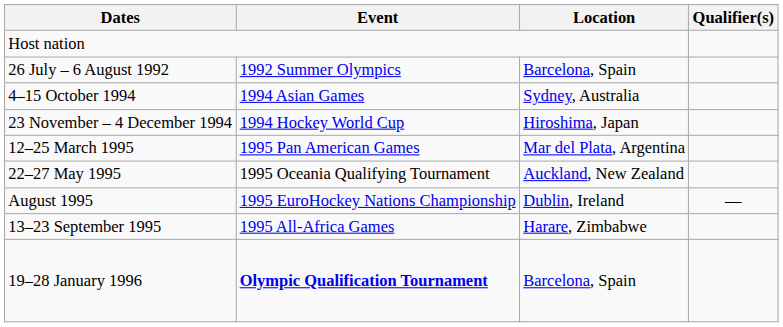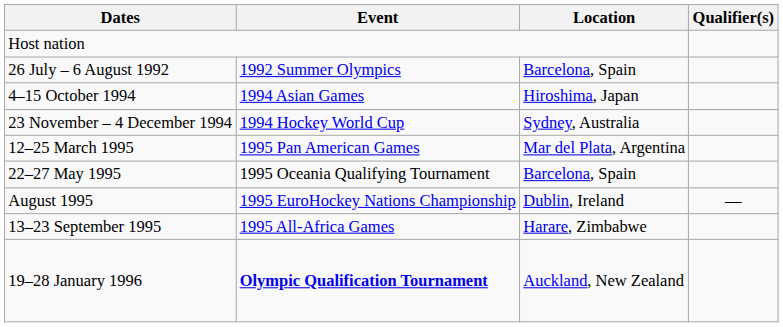 <table class=wikitable>
 <tr>
 <th>Dates</th>
 <th>Event</th>
 <th>Location</th>
 <th>Qualifier(s)</th>
 </tr>
 <tr>
 <td colspan=3>Host nation</td>
 <td></td>
 </tr>
 <tr>
 <td>26 July – 6 August 1992</td>
 <td><a href='#'>1992 Summer Olympics</a></td>
 <td><a href='#'>Barcelona</a>, Spain</td>
 <td></td>
 </tr>
 <tr>
 <td>4–15 October 1994</td>
 <td><a href='#'>1994 Asian Games</a></td>
-<td><a href='#'>Sydney</a>, Australia</td>
+<td><a href='#'>Hiroshima</a>, Japan</td>
 <td></td>
 </tr>
 <tr>
 <td>23 November – 4 December 1994</td>
 <td><a href='#'>1994 Hockey World Cup</a></td>
-<td><a href='#'>Hiroshima</a>, Japan</td>
+<td><a href='#'>Sydney</a>, Australia</td>
 <td></td>
 </tr>
 <tr>
 <td>12–25 March 1995</td>
 <td><a href='#'>1995 Pan American Games</a></td>
 <td><a href='#'>Mar del Plata</a>, Argentina</td>
 <td></td>
 </tr>
 <tr>
 <td>22–27 May 1995</td>
 <td>1995 Oceania Qualifying Tournament</td>
-<td><a href='#'>Auckland</a>, New Zealand</td>
+<td><a href='#'>Barcelona</a>, Spain</td>
 <td></td>
 </tr>
 <tr>
 <td>August 1995</td>
 <td><a href='#'>1995 EuroHockey Nations Championship</a></td>
 <td><a href='#'>Dublin</a>, Ireland</td>
 <td align=center>—</td>
 </tr>
 <tr>
 <td>13–23 September 1995</td>
 <td><a href='#'>1995 All-Africa Games</a></td>
 <td><a href='#'>Harare</a>, Zimbabwe</td>
 <td></td>
 </tr>
 <tr>
 <td>19–28 January 1996</td>
 <td><strong><a href='#'>Olympic Qualification Tournament</a></strong></td>
-<td><a href='#'>Barcelona</a>, Spain</td>
+<td><a href='#'>Auckland</a>, New Zealand</td>
 <td><br><br><br><br></td>
 </tr>
 </table>
